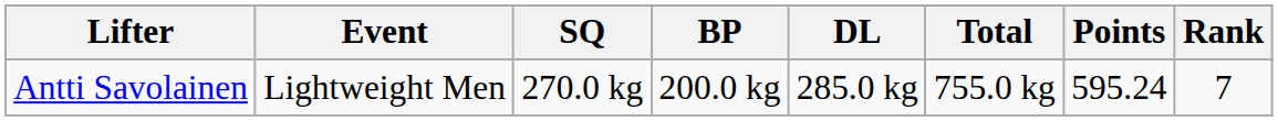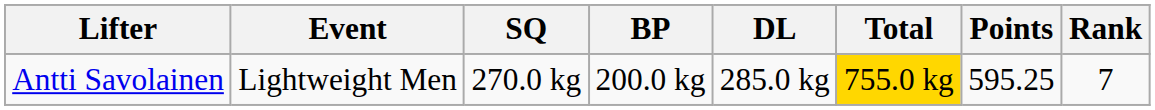 <table class="wikitable">
 <tr>
 <th>Lifter</th>
 <th>Event</th>
 <th>SQ</th>
 <th>BP</th>
 <th>DL</th>
 <th>Total</th>
 <th>Points</th>
 <th>Rank</th>
 </tr>
 <tr align=center>
 <td align=left><a href='#'>Antti Savolainen</a></td>
 <td align=left>Lightweight Men</td>
 <td>270.0 kg</td>
 <td>200.0 kg</td>
 <td>285.0 kg</td>
-<td>755.0 kg</td>
-<td>595.24</td>
+<td style="background: gold;">755.0 kg</td>
+<td>595.25</td>
 <td>7</td>
 </tr>
 </table>
